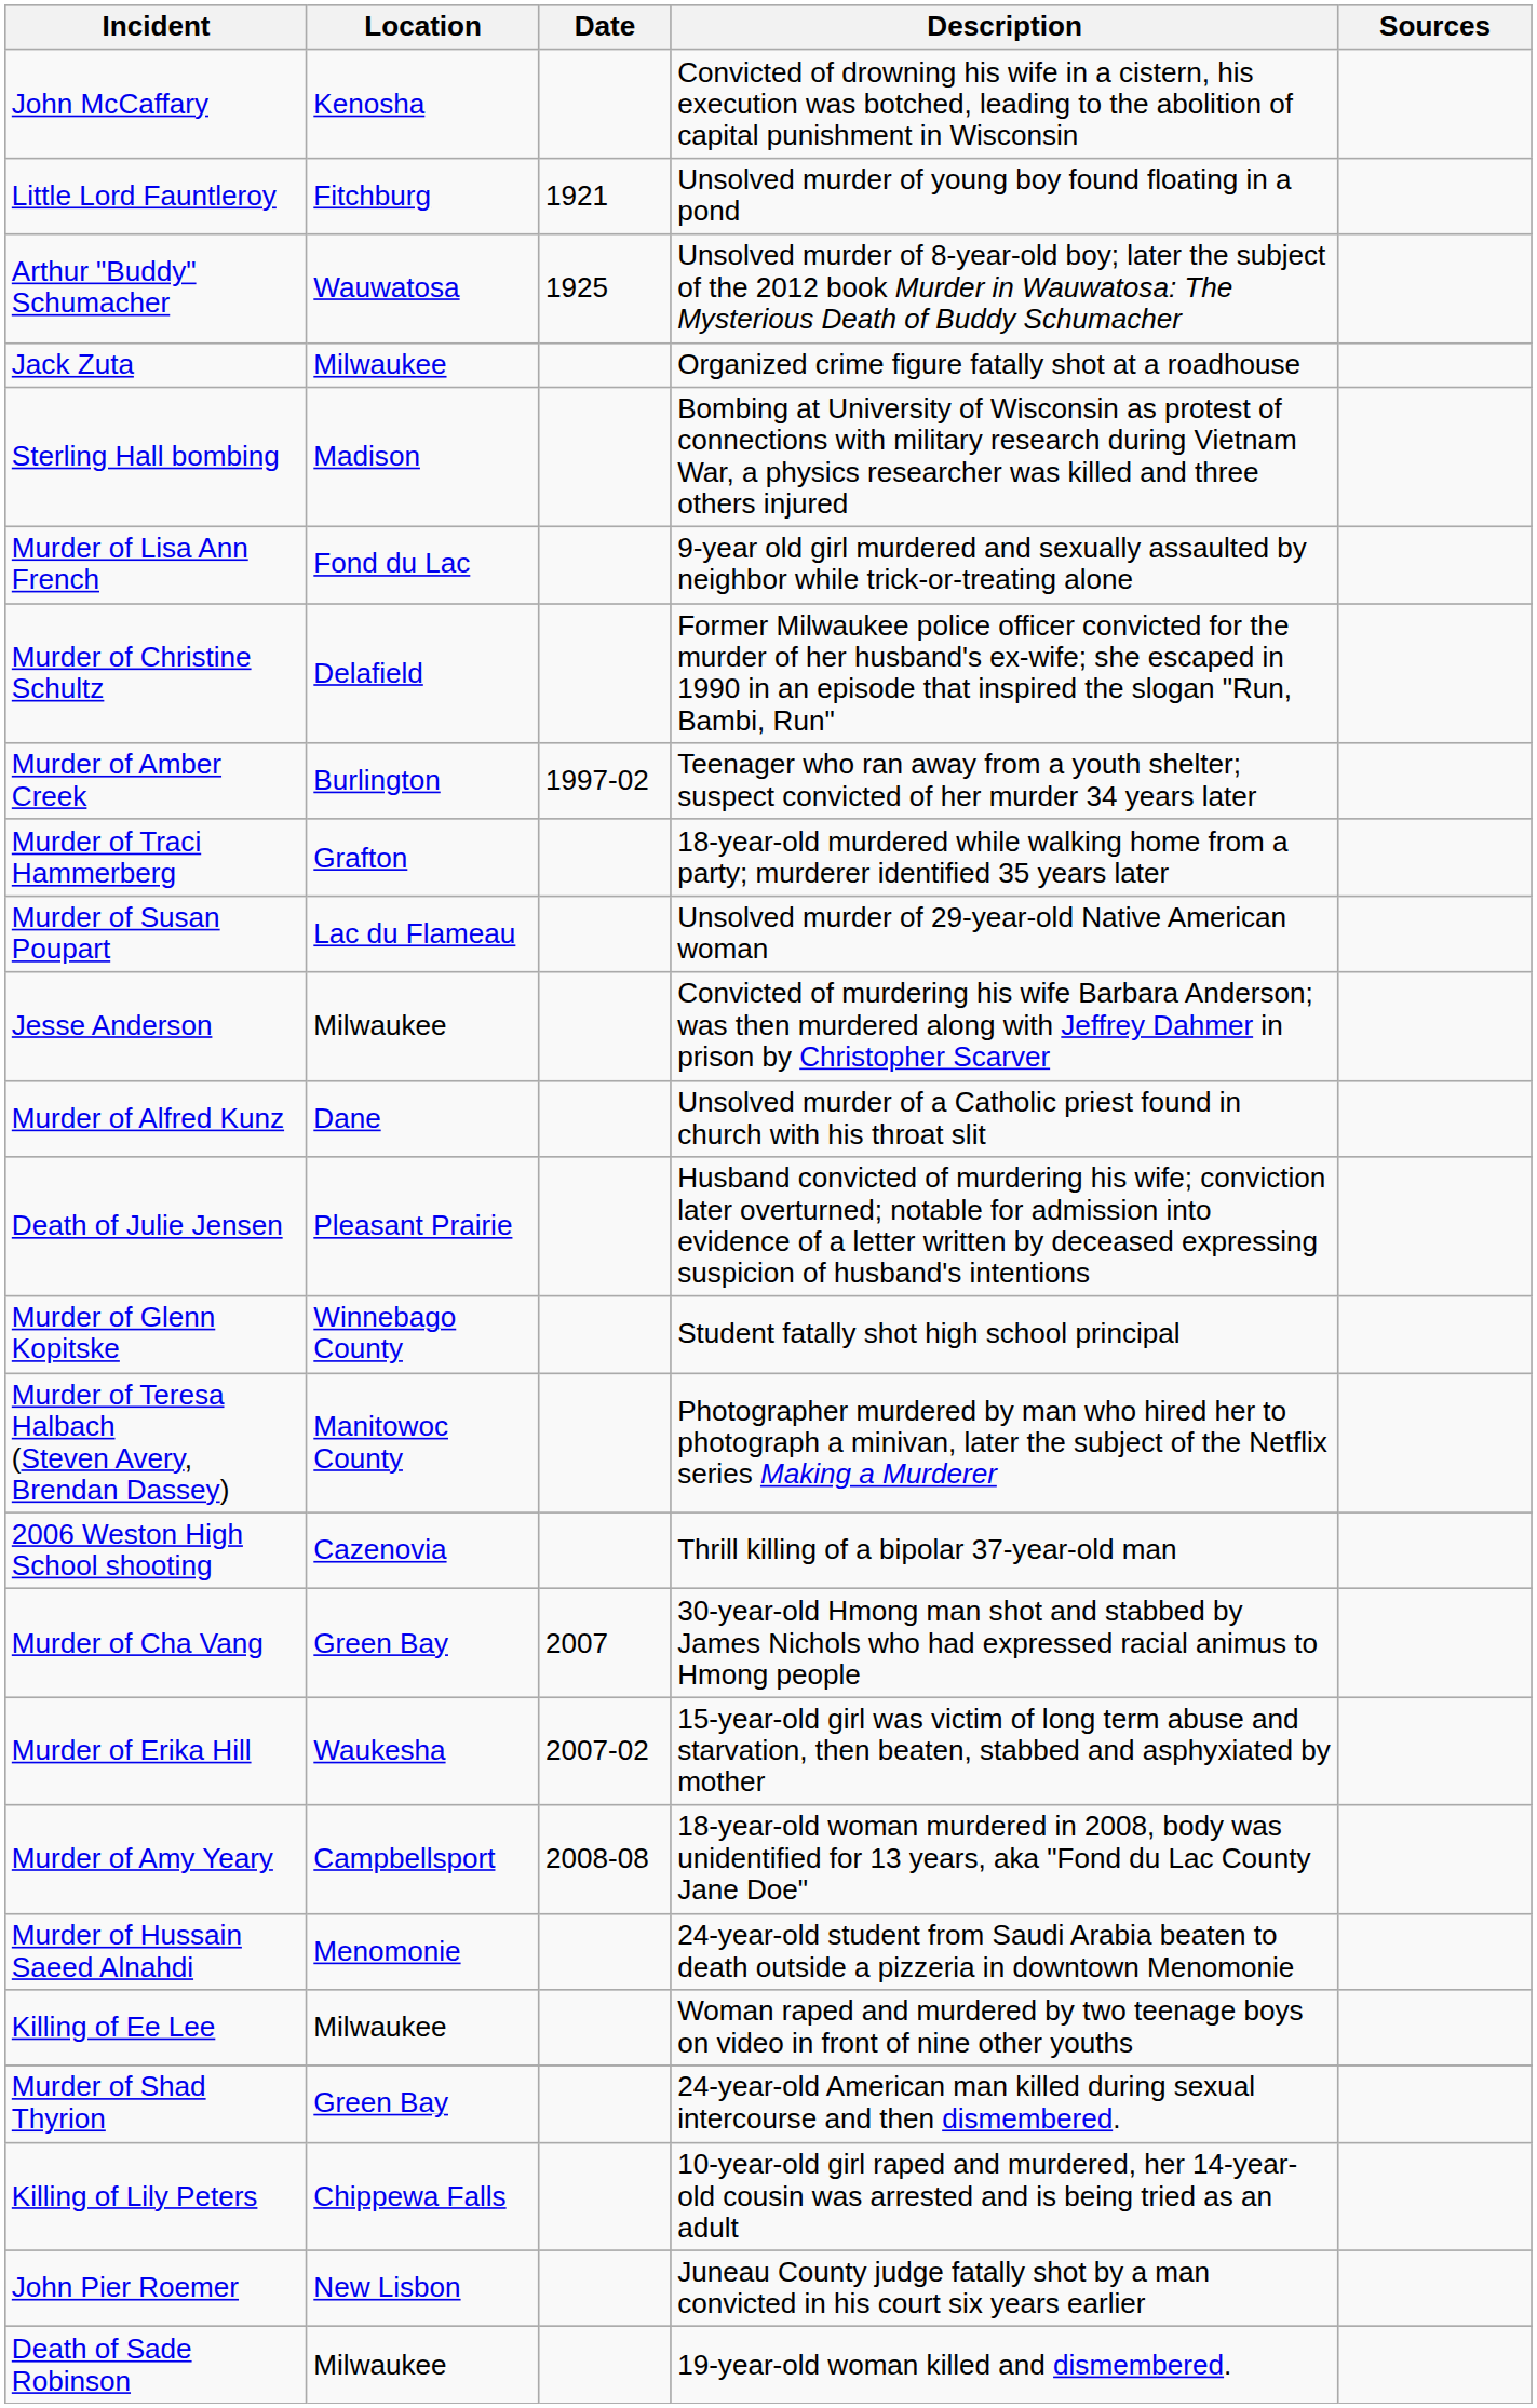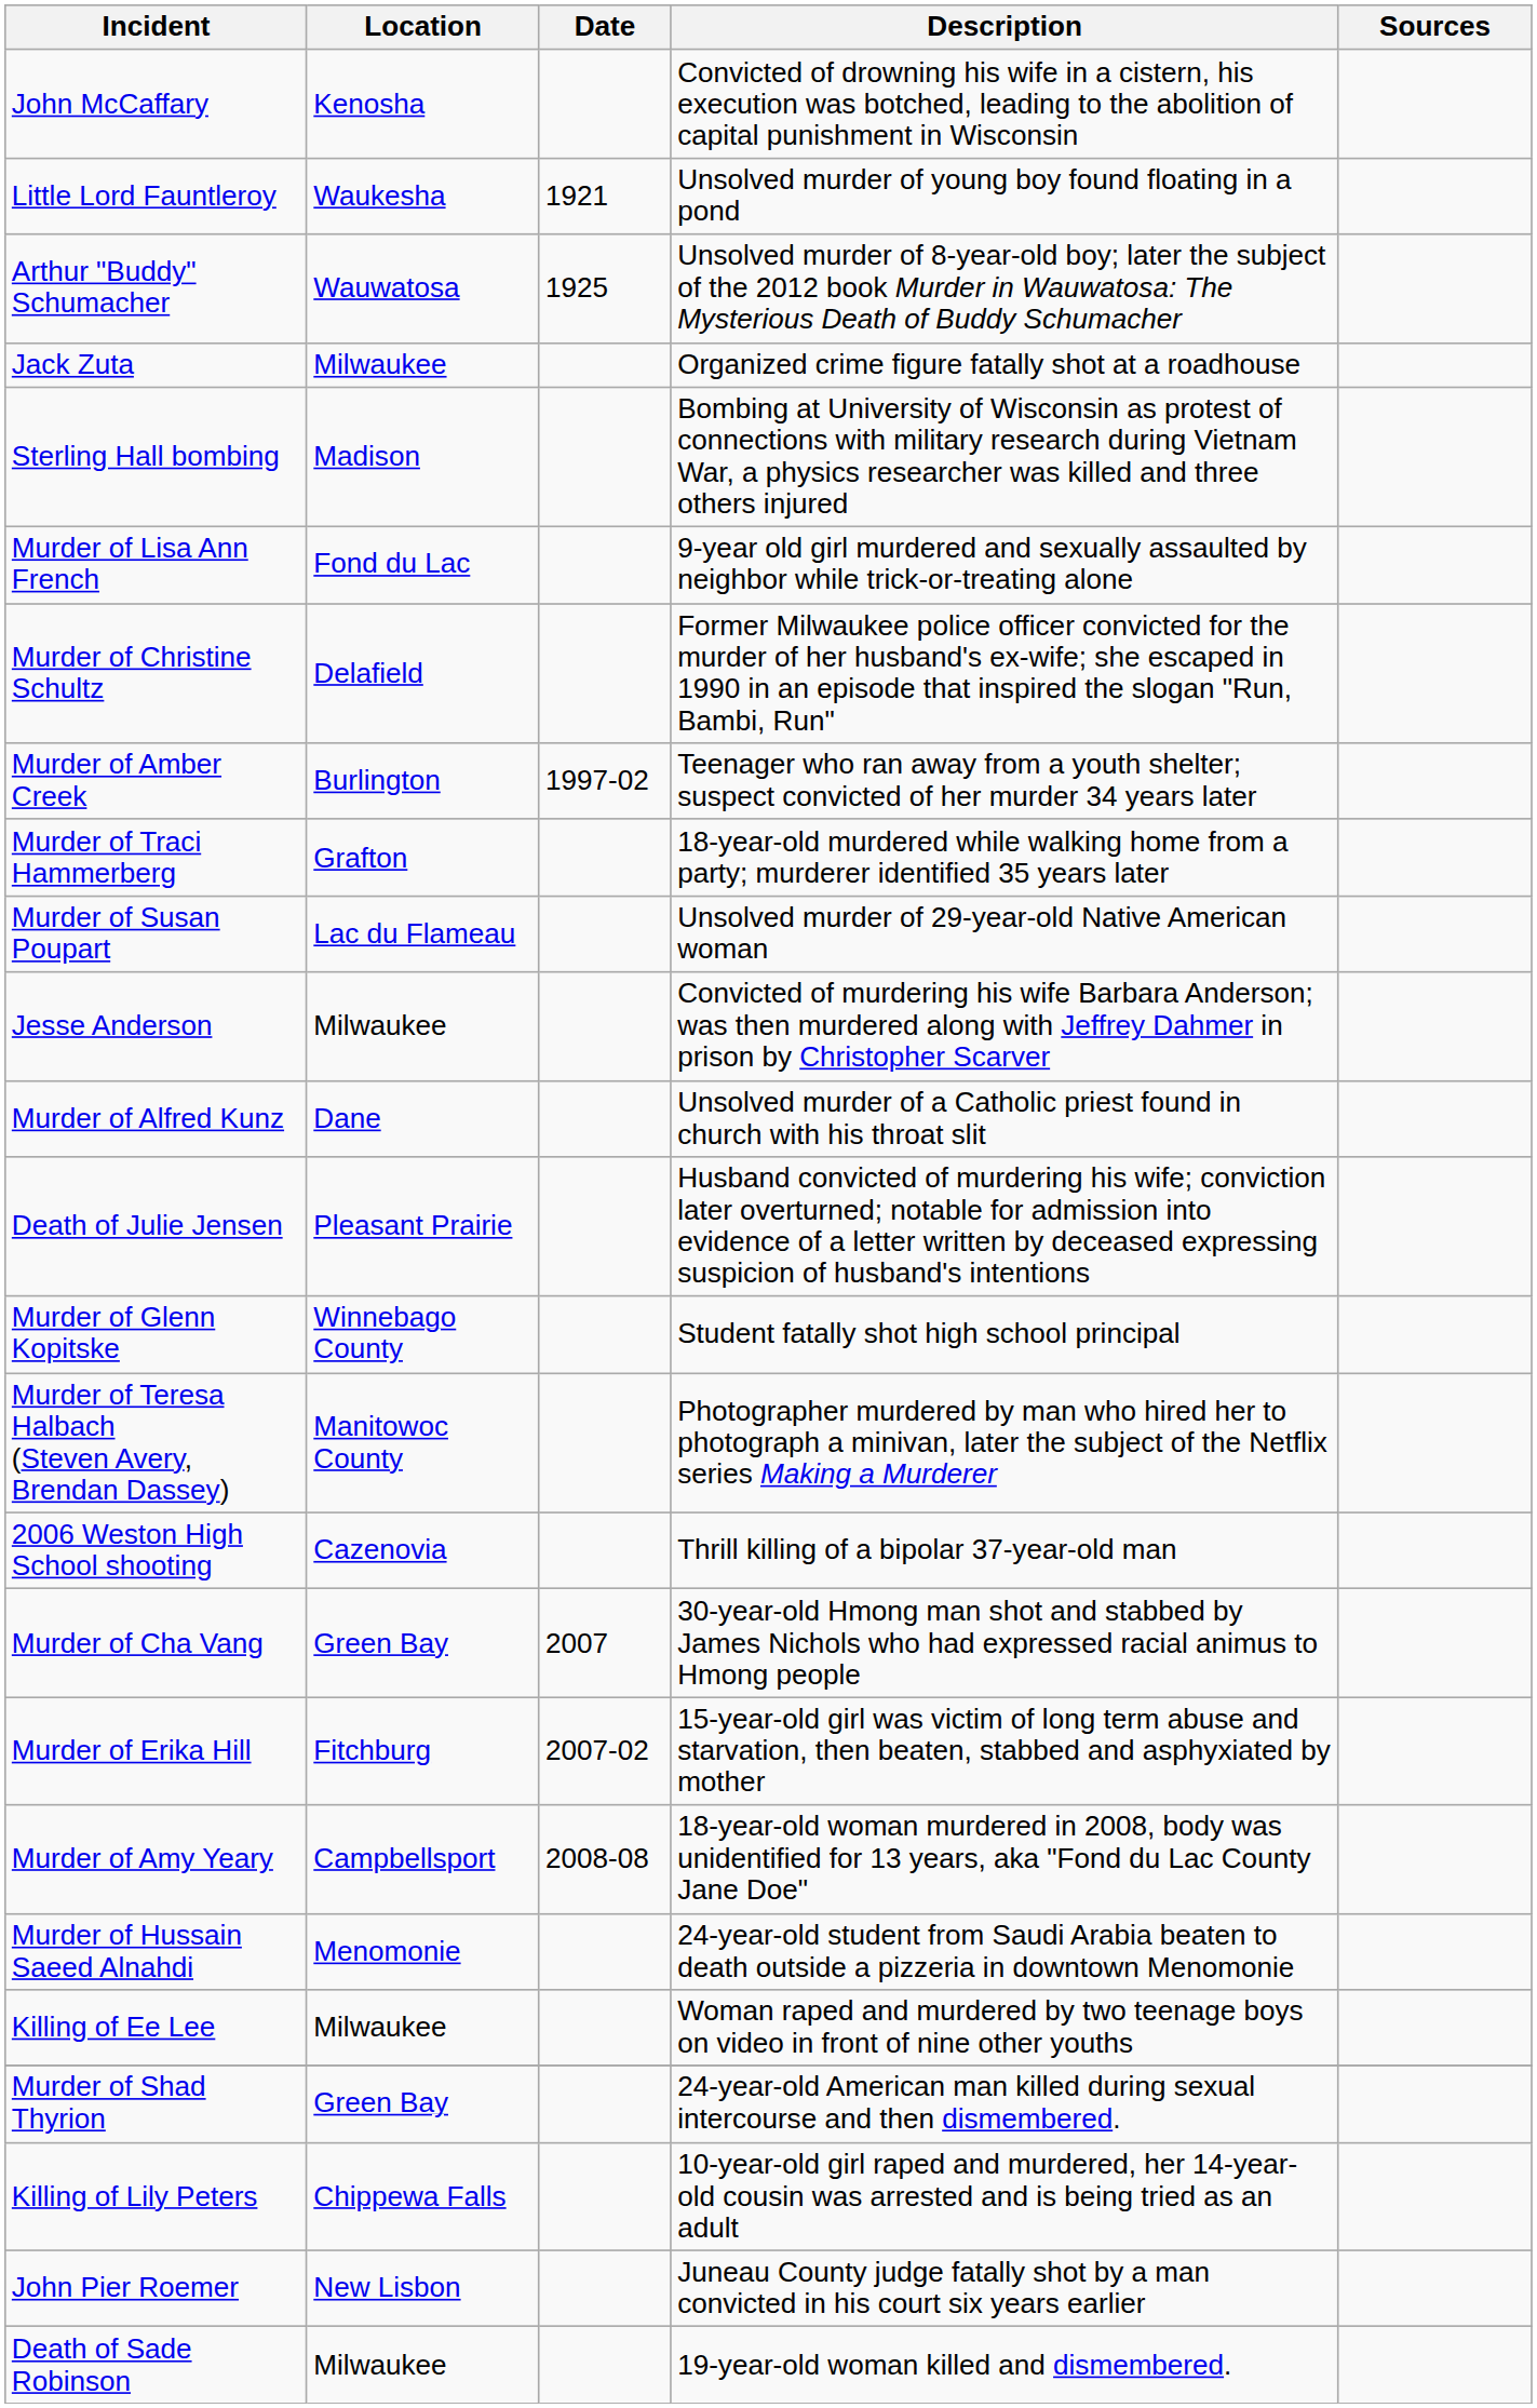 <table class="wikitable sortable">
 <tr>
 <th width="250">Incident</th>
 <th width="150">Location</th>
 <th width="100">Date</th>
 <th width="700">Description</th>
 <th width="150">Sources</th>
 </tr>
 <tr>
 <td><a href='#'>John McCaffary</a></td>
 <td><a href='#'>Kenosha</a></td>
 <td></td>
 <td>Convicted of drowning his wife in a cistern, his execution was botched, leading to the abolition of capital punishment in Wisconsin</td>
 </tr>
 <tr>
 <td><a href='#'>Little Lord Fauntleroy</a></td>
-<td><a href='#'>Fitchburg</a></td>
+<td><a href='#'>Waukesha</a></td>
 <td>1921</td>
 <td>Unsolved murder of young boy found floating in a pond</td>
 <td></td>
 </tr>
 <tr>
 <td><a href='#'>Arthur "Buddy" Schumacher</a></td>
 <td><a href='#'>Wauwatosa</a></td>
 <td>1925</td>
 <td>Unsolved murder of 8-year-old boy; later the subject of the 2012 book <em>Murder in Wauwatosa: The Mysterious Death of Buddy Schumacher</em></td>
 <td></td>
 </tr>
 <tr>
 <td><a href='#'>Jack Zuta</a></td>
 <td><a href='#'>Milwaukee</a></td>
 <td></td>
 <td>Organized crime figure fatally shot at a roadhouse</td>
 <td></td>
 </tr>
 <tr>
 <td><a href='#'>Sterling Hall bombing</a></td>
 <td><a href='#'>Madison</a></td>
 <td></td>
 <td>Bombing at University of Wisconsin as protest of connections with military research during Vietnam War, a physics researcher was killed and three others injured</td>
 <td></td>
 </tr>
 <tr>
 <td><a href='#'>Murder of Lisa Ann French</a></td>
 <td><a href='#'>Fond du Lac</a></td>
 <td></td>
 <td>9-year old girl murdered and sexually assaulted by neighbor while trick-or-treating alone</td>
 <td></td>
 </tr>
 <tr>
 <td><a href='#'>Murder of Christine Schultz</a></td>
 <td><a href='#'>Delafield</a></td>
 <td></td>
 <td>Former Milwaukee police officer convicted for the murder of her husband's ex-wife; she escaped in 1990 in an episode that inspired the slogan "Run, Bambi, Run"</td>
 <td></td>
 </tr>
 <tr>
 <td><a href='#'>Murder of Amber Creek</a></td>
 <td><a href='#'>Burlington</a></td>
 <td>1997-02</td>
 <td>Teenager who ran away from a youth shelter; suspect convicted of her murder 34 years later</td>
 <td></td>
 </tr>
 <tr>
 <td><a href='#'>Murder of Traci Hammerberg</a></td>
 <td><a href='#'>Grafton</a></td>
 <td></td>
 <td>18-year-old murdered while walking home from a party; murderer identified 35 years later</td>
 <td></td>
 </tr>
 <tr>
 <td><a href='#'>Murder of Susan Poupart</a></td>
 <td><a href='#'>Lac du Flameau</a></td>
 <td></td>
 <td>Unsolved murder of 29-year-old Native American woman</td>
 <td></td>
 </tr>
 <tr>
 <td><a href='#'>Jesse Anderson</a></td>
 <td>Milwaukee</td>
 <td></td>
 <td>Convicted of murdering his wife Barbara Anderson; was then murdered along with <a href='#'>Jeffrey Dahmer</a> in prison by <a href='#'>Christopher Scarver</a></td>
 <td></td>
 </tr>
 <tr>
 <td><a href='#'>Murder of Alfred Kunz</a></td>
 <td><a href='#'>Dane</a></td>
 <td></td>
 <td>Unsolved murder of a Catholic priest found in church with his throat slit</td>
 </tr>
 <tr>
 <td><a href='#'>Death of Julie Jensen</a></td>
 <td><a href='#'>Pleasant Prairie</a></td>
 <td></td>
 <td>Husband convicted of murdering his wife; conviction later overturned; notable for admission into evidence of a letter written by deceased expressing suspicion of husband's intentions</td>
 <td></td>
 </tr>
 <tr>
 <td><a href='#'>Murder of Glenn Kopitske</a></td>
 <td><a href='#'>Winnebago County</a></td>
 <td></td>
 <td>Student fatally shot high school principal</td>
 <td></td>
 </tr>
 <tr>
 <td><a href='#'>Murder of Teresa Halbach</a><br>(<a href='#'>Steven Avery</a>,<br><a href='#'>Brendan Dassey</a>)</td>
 <td><a href='#'>Manitowoc County</a></td>
 <td></td>
 <td>Photographer murdered by man who hired her to photograph a minivan, later the subject of the Netflix series <em><a href='#'>Making a Murderer</a></em></td>
 <td></td>
 </tr>
 <tr>
 <td><a href='#'>2006 Weston High School shooting</a></td>
 <td><a href='#'>Cazenovia</a></td>
 <td></td>
 <td>Thrill killing of a bipolar 37-year-old man</td>
 <td></td>
 </tr>
 <tr>
 <td><a href='#'>Murder of Cha Vang</a></td>
 <td><a href='#'>Green Bay</a></td>
 <td>2007</td>
 <td>30-year-old Hmong man shot and stabbed by James Nichols who had expressed racial animus to Hmong people</td>
 <td></td>
 </tr>
 <tr>
 <td><a href='#'>Murder of Erika Hill</a></td>
-<td><a href='#'>Waukesha</a></td>
+<td><a href='#'>Fitchburg</a></td>
 <td>2007-02</td>
 <td>15-year-old girl was victim of long term abuse and starvation, then beaten, stabbed and asphyxiated by mother</td>
 <td></td>
 </tr>
 <tr>
 <td><a href='#'>Murder of Amy Yeary</a></td>
 <td><a href='#'>Campbellsport</a></td>
 <td>2008-08</td>
 <td>18-year-old woman murdered in 2008, body was unidentified for 13 years, aka "Fond du Lac County Jane Doe"</td>
 <td></td>
 </tr>
 <tr>
 <td><a href='#'>Murder of Hussain Saeed Alnahdi</a></td>
 <td><a href='#'>Menomonie</a></td>
 <td></td>
 <td>24-year-old student from Saudi Arabia beaten to death outside a pizzeria in downtown Menomonie</td>
 <td></td>
 </tr>
 <tr>
 <td><a href='#'>Killing of Ee Lee</a></td>
 <td>Milwaukee</td>
 <td></td>
 <td>Woman raped and murdered by two teenage boys on video in front of nine other youths</td>
 <td></td>
 </tr>
 <tr>
 </tr>
 <tr>
 <td><a href='#'>Murder of Shad Thyrion</a></td>
 <td><a href='#'>Green Bay</a></td>
 <td></td>
 <td>24-year-old American man killed during sexual intercourse and then <a href='#'>dismembered</a>.</td>
 <td></td>
 </tr>
 <tr>
 <td><a href='#'>Killing of Lily Peters</a></td>
 <td><a href='#'>Chippewa Falls</a></td>
 <td></td>
 <td>10-year-old girl raped and murdered, her 14-year-old cousin was arrested and is being tried as an adult</td>
 </tr>
 <tr>
 <td><a href='#'>John Pier Roemer</a></td>
 <td><a href='#'>New Lisbon</a></td>
 <td></td>
 <td>Juneau County judge fatally shot by a man convicted in his court six years earlier</td>
 <td></td>
 </tr>
 <tr>
 <td><a href='#'>Death of Sade Robinson</a></td>
 <td Milwaukee, Wisconsin>Milwaukee</td>
 <td></td>
 <td>19-year-old woman killed and <a href='#'>dismembered</a>.</td>
 <td></td>
 </tr>
 </table>
